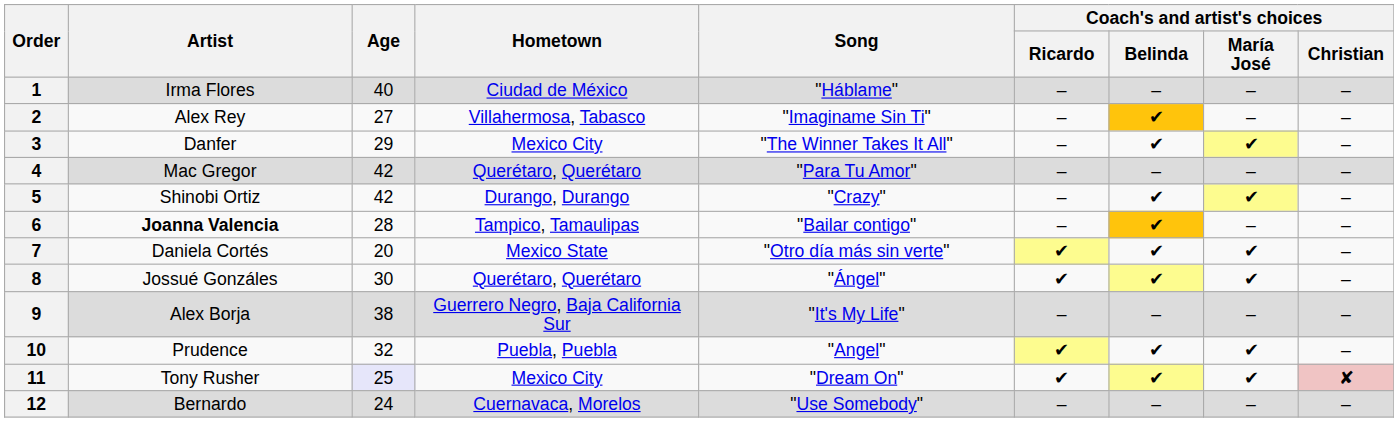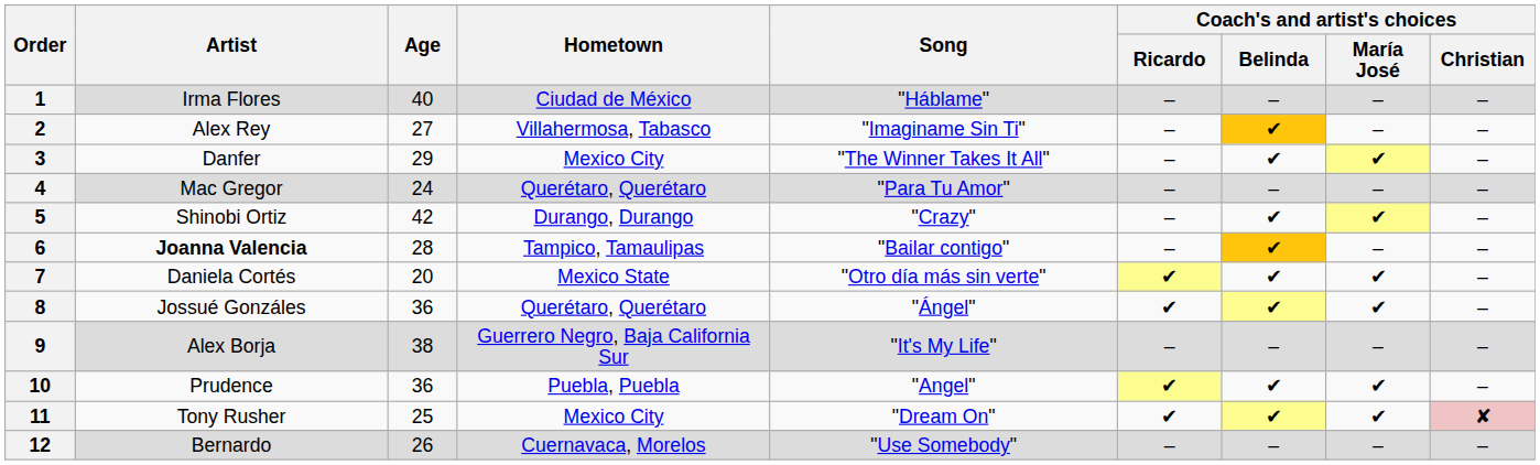 <table class="wikitable" style="text-align:center; line-height:17px; width:100%">
 <tr>
 <th scope="col" rowspan="2" style="width:04%">Order</th>
 <th scope="col" rowspan="2" style="width:18%">Artist</th>
 <th scope="col" rowspan="2" style="width:04%">Age</th>
 <th scope="col" rowspan="2" style="width:18%">Hometown</th>
 <th scope="col" rowspan="2" style="width:20%">Song</th>
 <th scope="col" colspan="4" style="width:24%">Coach's and artist's choices</th>
 </tr>
 <tr>
 <th style="width:06%">Ricardo</th>
 <th style="width:06%">Belinda</th>
 <th style="width:06%">María José</th>
 <th style="width:06%">Christian</th>
 </tr>
 <tr style="background:#DCDCDC">
 <th>1</th>
 <td>Irma Flores</td>
 <td>40</td>
 <td><a href='#'>Ciudad de México</a></td>
 <td>"<a href='#'>Háblame</a>"</td>
 <td>–</td>
 <td>–</td>
 <td>–</td>
 <td>–</td>
 </tr>
 <tr>
 <th>2</th>
 <td>Alex Rey</td>
 <td>27</td>
 <td><a href='#'>Villahermosa</a>, <a href='#'>Tabasco</a></td>
 <td>"<a href='#'>Imaginame Sin Ti</a>"</td>
 <td>–</td>
 <td style="background:#ffc40c">✔</td>
 <td>–</td>
 <td>–</td>
 </tr>
 <tr>
 <th>3</th>
 <td>Danfer</td>
 <td>29</td>
 <td><a href='#'>Mexico City</a></td>
 <td>"<a href='#'>The Winner Takes It All</a>"</td>
 <td>–</td>
 <td>✔</td>
 <td style="background:#fdfc8f">✔</td>
 <td>–</td>
 </tr>
 <tr style="background:#DCDCDC">
 <th>4</th>
 <td>Mac Gregor</td>
-<td>42</td>
+<td>24</td>
 <td><a href='#'>Querétaro</a>, <a href='#'>Querétaro</a></td>
 <td>"<a href='#'>Para Tu Amor</a>"</td>
 <td>–</td>
 <td>–</td>
 <td>–</td>
 <td>–</td>
 </tr>
 <tr>
 <th>5</th>
 <td>Shinobi Ortiz</td>
 <td>42</td>
 <td><a href='#'>Durango</a>, <a href='#'>Durango</a></td>
 <td>"<a href='#'>Crazy</a>"</td>
 <td>–</td>
 <td>✔</td>
 <td style="background:#fdfc8f">✔</td>
 <td>–</td>
 </tr>
 <tr>
 <th>6</th>
 <td><strong>Joanna Valencia</strong></td>
 <td>28</td>
 <td><a href='#'>Tampico</a>, <a href='#'>Tamaulipas</a></td>
 <td>"<a href='#'>Bailar contigo</a>"</td>
 <td>–</td>
 <td style="background:#ffc40c">✔</td>
 <td>–</td>
 <td>–</td>
 </tr>
 <tr>
 <th>7</th>
 <td>Daniela Cortés</td>
 <td>20</td>
 <td><a href='#'>Mexico State</a></td>
 <td>"<a href='#'>Otro día más sin verte</a>"</td>
 <td style="background:#fdfc8f">✔</td>
 <td>✔</td>
 <td>✔</td>
 <td>–</td>
 </tr>
 <tr>
 <th>8</th>
 <td>Jossué Gonzáles</td>
-<td>30</td>
+<td>36</td>
 <td><a href='#'>Querétaro</a>, <a href='#'>Querétaro</a></td>
 <td>"<a href='#'>Ángel</a>"</td>
 <td>✔</td>
 <td style="background:#fdfc8f">✔</td>
 <td>✔</td>
 <td>–</td>
 </tr>
 <tr style="background:#DCDCDC">
 <th>9</th>
 <td>Alex Borja</td>
 <td>38</td>
 <td><a href='#'>Guerrero Negro</a>, <a href='#'>Baja California Sur</a></td>
 <td>"<a href='#'>It's My Life</a>"</td>
 <td>–</td>
 <td>–</td>
 <td>–</td>
 <td>–</td>
 </tr>
 <tr>
 <th>10</th>
 <td>Prudence</td>
-<td>32</td>
+<td>36</td>
 <td><a href='#'>Puebla</a>, <a href='#'>Puebla</a></td>
 <td>"<a href='#'>Angel</a>"</td>
 <td style="background:#fdfc8f">✔</td>
 <td>✔</td>
 <td>✔</td>
 <td>–</td>
 </tr>
 <tr>
 <th>11</th>
 <td>Tony Rusher</td>
-<td style="background: lavender;">25</td>
+<td>25</td>
 <td><a href='#'>Mexico City</a></td>
 <td>"<a href='#'>Dream On</a>"</td>
 <td>✔</td>
 <td style="background:#fdfc8f">✔</td>
 <td>✔</td>
 <td style="background:#f0c4c4">✘</td>
 </tr>
 <tr style="background:#DCDCDC">
 <th>12</th>
 <td>Bernardo</td>
-<td>24</td>
+<td>26</td>
 <td><a href='#'>Cuernavaca</a>, <a href='#'>Morelos</a></td>
 <td>"<a href='#'>Use Somebody</a>"</td>
 <td>–</td>
 <td>–</td>
 <td>–</td>
 <td>–</td>
 </tr>
 </table>
